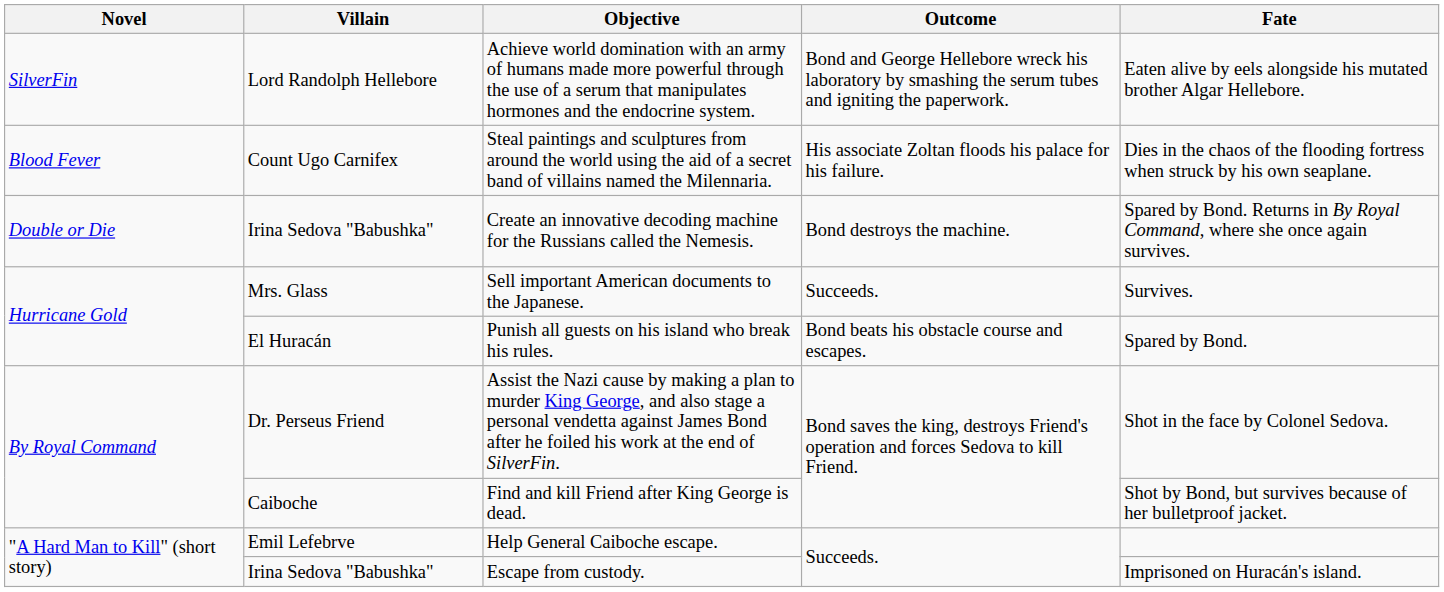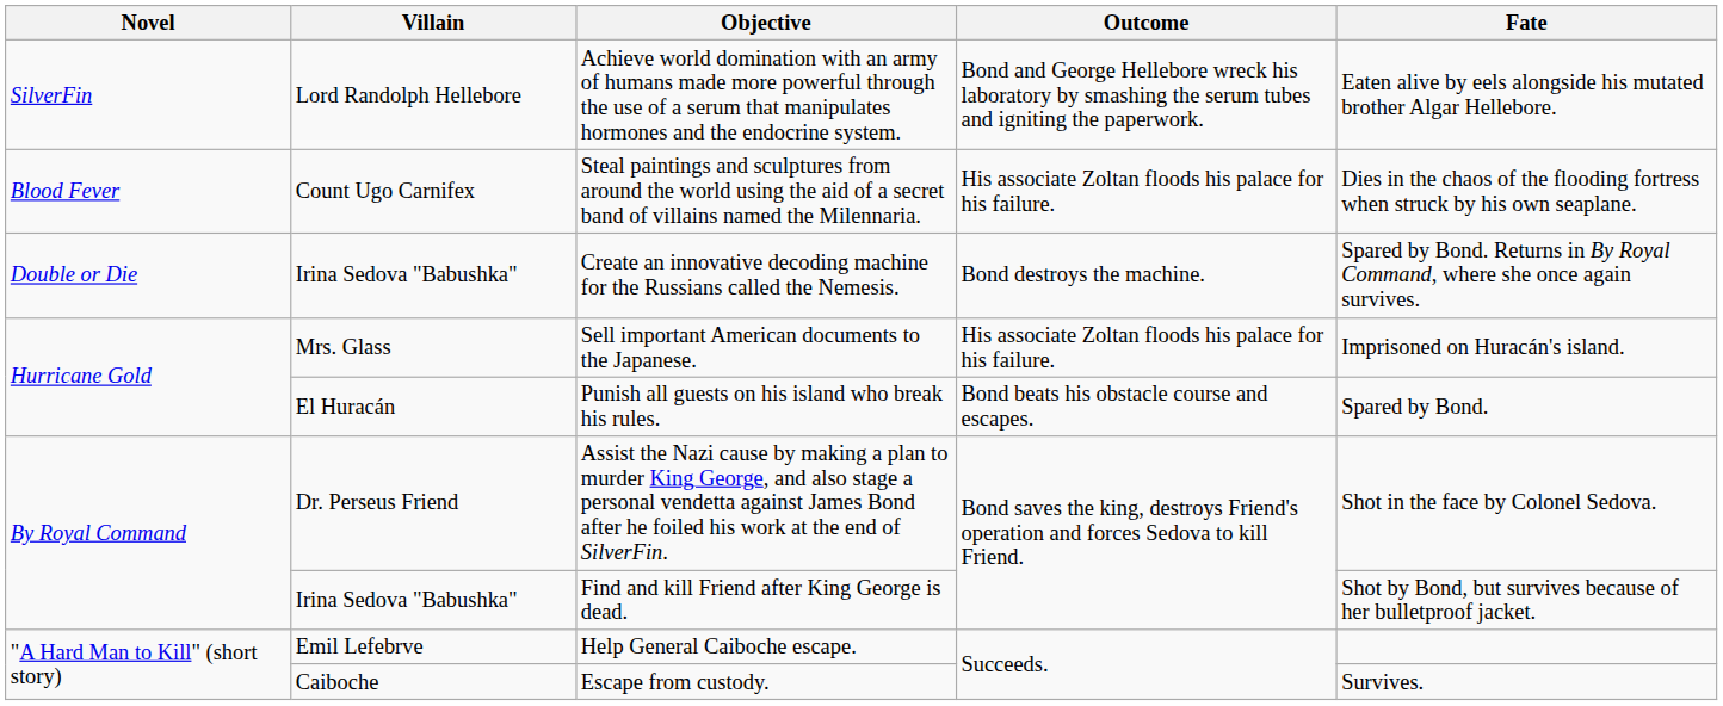 <table class="wikitable">
 <tr>
 <th style="width: 16.5%">Novel</th>
 <th style="width: 16.5%">Villain</th>
 <th style="width: 22%">Objective</th>
 <th style="width: 22%">Outcome</th>
 <th style="width: 22%">Fate</th>
 </tr>
 <tr>
 <td><em><a href='#'>SilverFin</a></em></td>
 <td>Lord Randolph Hellebore</td>
 <td>Achieve world domination with an army of humans made more powerful through the use of a serum that manipulates hormones and the endocrine system.</td>
 <td>Bond and George Hellebore wreck his laboratory by smashing the serum tubes and igniting the paperwork.</td>
 <td>Eaten alive by eels alongside his mutated brother Algar Hellebore.</td>
 </tr>
 <tr>
 <td><em><a href='#'>Blood Fever</a></em></td>
 <td>Count Ugo Carnifex</td>
 <td>Steal paintings and sculptures from around the world using the aid of a secret band of villains named the Milennaria.</td>
 <td>His associate Zoltan floods his palace for his failure.</td>
 <td>Dies in the chaos of the flooding fortress when struck by his own seaplane.</td>
 </tr>
 <tr>
 <td><em><a href='#'>Double or Die</a></em></td>
 <td>Irina Sedova "Babushka"</td>
 <td>Create an innovative decoding machine for the Russians called the Nemesis.</td>
 <td>Bond destroys the machine.</td>
 <td>Spared by Bond. Returns in <em>By Royal Command</em>, where she once again survives.</td>
 </tr>
 <tr>
 <td rowspan="2"><em><a href='#'>Hurricane Gold</a></em></td>
 <td>Mrs. Glass</td>
 <td>Sell important American documents to the Japanese.</td>
-<td>Succeeds.</td>
-<td>Survives.</td>
+<td>His associate Zoltan floods his palace for his failure.</td>
+<td>Imprisoned on Huracán's island.</td>
 </tr>
 <tr>
 <td>El Huracán</td>
 <td>Punish all guests on his island who break his rules.</td>
 <td>Bond beats his obstacle course and escapes.</td>
 <td>Spared by Bond.</td>
 </tr>
 <tr>
 <td rowspan="2"><em><a href='#'>By Royal Command</a></em></td>
 <td>Dr. Perseus Friend</td>
 <td>Assist the Nazi cause by making a plan to murder <a href='#'>King George</a>, and also stage a personal vendetta against James Bond after he foiled his work at the end of <em>SilverFin</em>.</td>
 <td rowspan="2">Bond saves the king, destroys Friend's operation and forces Sedova to kill Friend.</td>
 <td>Shot in the face by Colonel Sedova.</td>
 </tr>
 <tr>
-<td>Caiboche</td>
+<td>Irina Sedova "Babushka"</td>
 <td>Find and kill Friend after King George is dead.</td>
 <td>Shot by Bond, but survives because of her bulletproof jacket.</td>
 </tr>
 <tr>
 <td rowspan="2">"<a href='#'>A Hard Man to Kill</a>" (short story)</td>
 <td>Emil Lefebrve</td>
 <td>Help General Caiboche escape.</td>
 <td rowspan="2">Succeeds.</td>
 <td></td>
 </tr>
 <tr>
-<td>Irina Sedova "Babushka"</td>
+<td>Caiboche</td>
 <td>Escape from custody.</td>
-<td>Imprisoned on Huracán's island.</td>
+<td>Survives.</td>
 </tr>
 </table>
